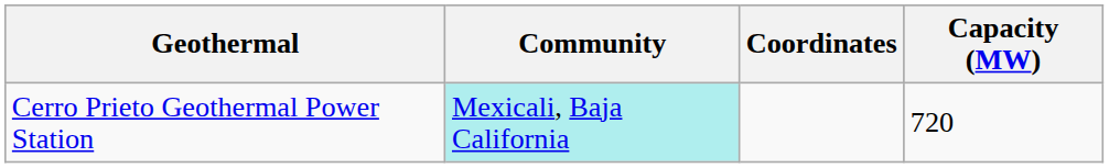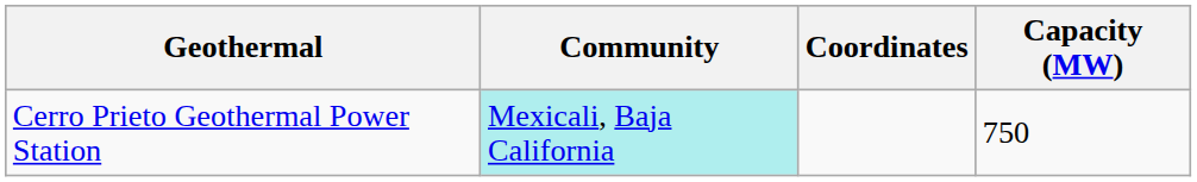 <table class="wikitable sortable">
 <tr>
 <th>Geothermal</th>
 <th>Community</th>
 <th>Coordinates</th>
 <th>Capacity (<a href='#'>MW</a>)</th>
 </tr>
 <tr>
 <td><a href='#'>Cerro Prieto Geothermal Power Station</a></td>
 <td style="background: paleturquoise;"><a href='#'>Mexicali</a>, <a href='#'>Baja California</a></td>
 <td></td>
-<td>720</td>
+<td>750</td>
 </tr>
 </table>
